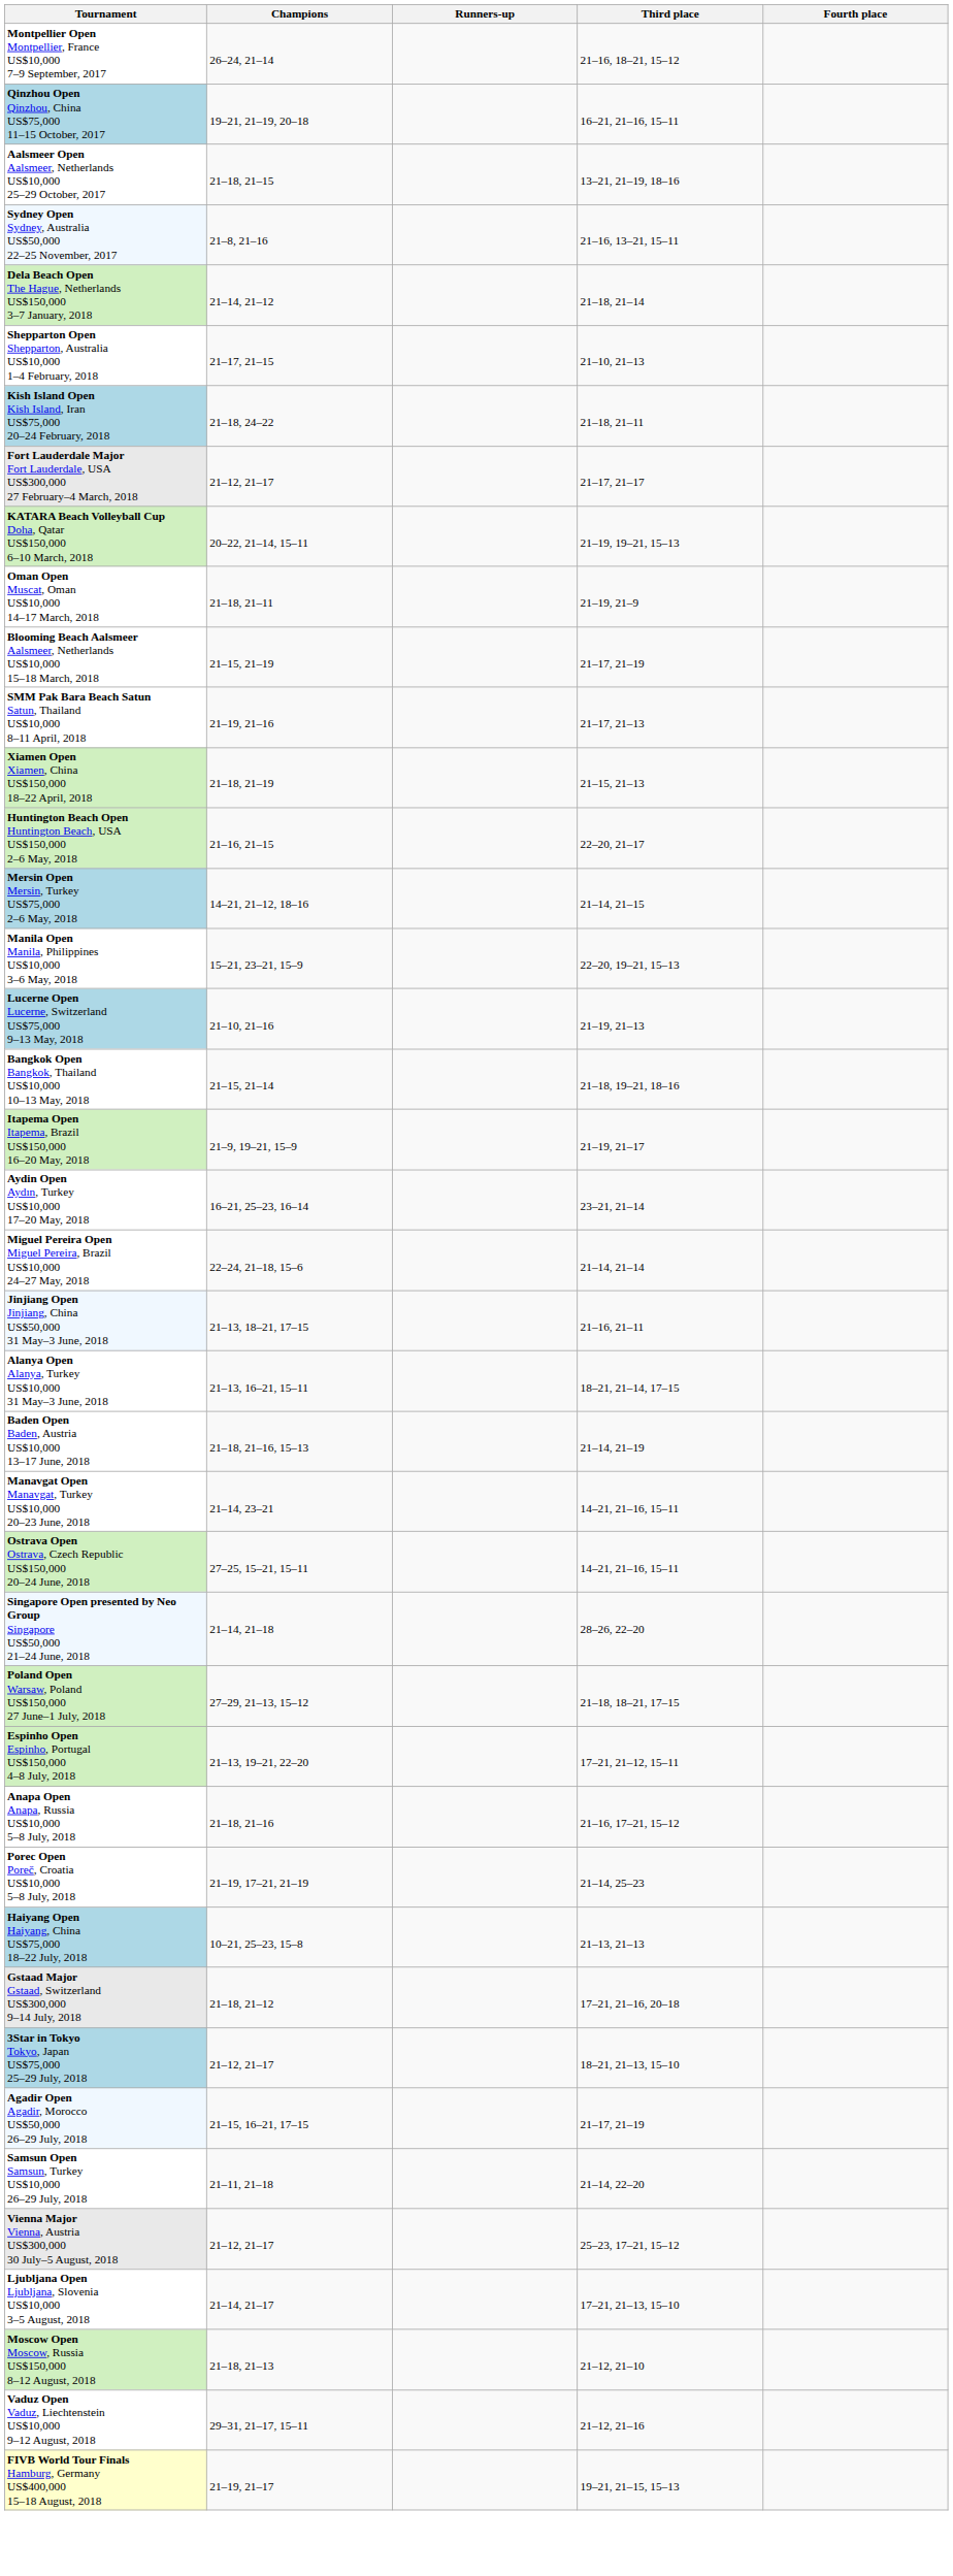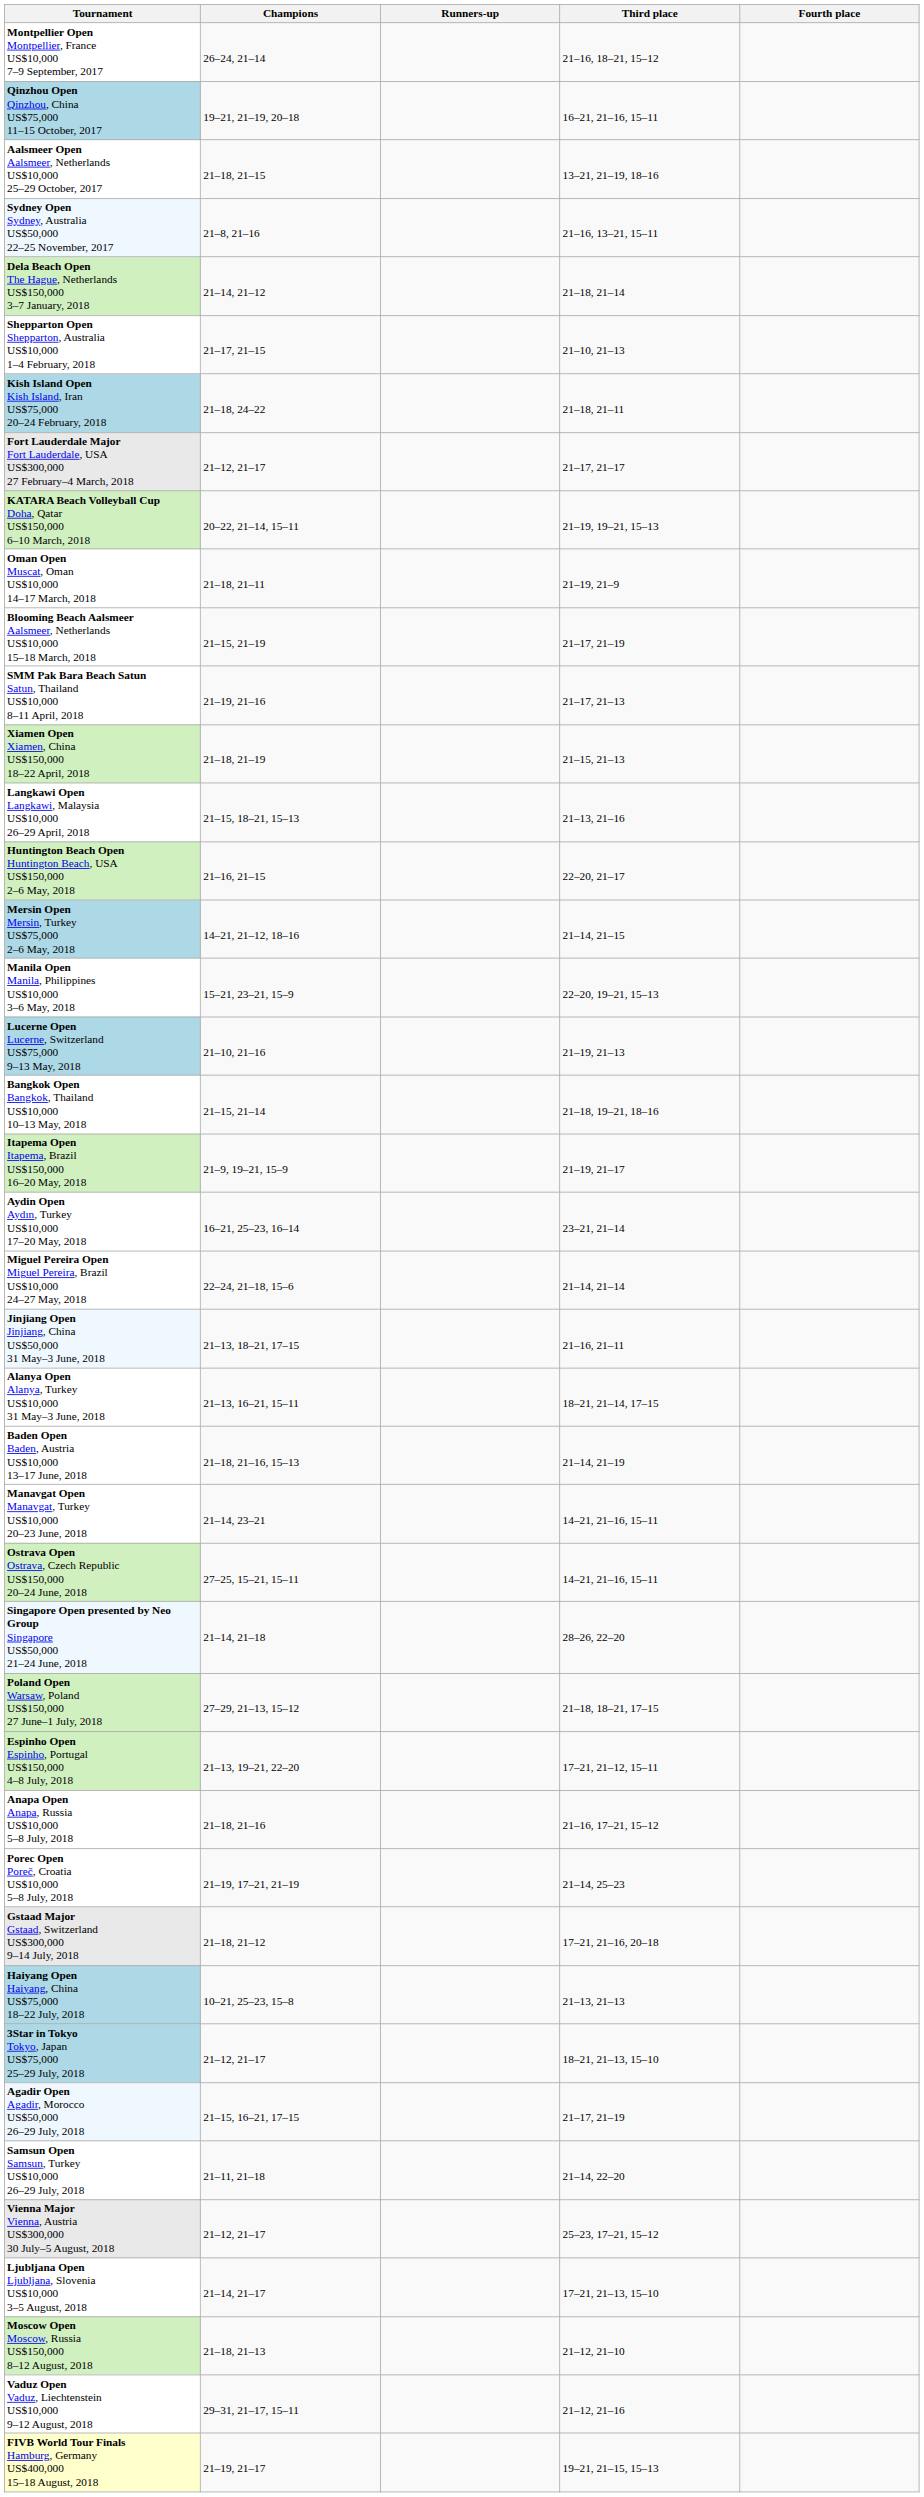 <table class=wikitable style=font-size:85%>
 <tr>
 <th width=230>Tournament</th>
 <th width=210>Champions</th>
 <th width=210>Runners-up</th>
 <th width=210>Third place</th>
 <th width=210>Fourth place</th>
 </tr>
 <tr valign=top>
 <td style="background:#ffffff;"><strong>Montpellier Open</strong><br><a href='#'>Montpellier</a>, France<br>US$10,000<br>7–9 September, 2017</td>
 <td><br><br>26–24, 21–14</td>
 <td><br></td>
 <td><br><br>21–16, 18–21, 15–12</td>
 <td><br></td>
 </tr>
 <tr valign=top>
 <td style="background:lightblue;"><strong>Qinzhou Open</strong><br><a href='#'>Qinzhou</a>, China<br>US$75,000<br>11–15 October, 2017</td>
 <td><br><br>19–21, 21–19, 20–18</td>
 <td><br></td>
 <td><br><br>16–21, 21–16, 15–11</td>
 <td><br></td>
 </tr>
 <tr valign=top>
 <td style="background:#ffffff;"><strong>Aalsmeer Open</strong><br><a href='#'>Aalsmeer</a>, Netherlands<br>US$10,000<br>25–29 October, 2017</td>
 <td><br><br>21–18, 21–15</td>
 <td><br></td>
 <td><br><br>13–21, 21–19, 18–16</td>
 <td><br></td>
 </tr>
 <tr valign=top>
 <td style="background:#f0f8ff;"><strong>Sydney Open</strong><br><a href='#'>Sydney</a>, Australia<br>US$50,000<br>22–25 November, 2017</td>
 <td><br><br>21–8, 21–16</td>
 <td><br></td>
 <td><br><br>21–16, 13–21, 15–11</td>
 <td><br></td>
 </tr>
 <tr valign=top>
 <td style="background:#d0f0c0;"><strong>Dela Beach Open</strong><br><a href='#'>The Hague</a>, Netherlands<br>US$150,000<br>3–7 January, 2018</td>
 <td><br><br>21–14, 21–12</td>
 <td><br></td>
 <td><br><br>21–18, 21–14</td>
 <td><br></td>
 </tr>
 <tr valign=top>
 <td style="background:#ffffff;"><strong>Shepparton Open</strong><br><a href='#'>Shepparton</a>, Australia<br>US$10,000<br>1–4 February, 2018</td>
 <td><br><br>21–17, 21–15</td>
 <td><br></td>
 <td><br><br>21–10, 21–13</td>
 <td><br></td>
 </tr>
 <tr valign=top>
 <td style="background:lightblue;"><strong>Kish Island Open</strong><br><a href='#'>Kish Island</a>, Iran<br>US$75,000<br>20–24 February, 2018</td>
 <td><br><br>21–18, 24–22</td>
 <td><br></td>
 <td><br><br>21–18, 21–11</td>
 <td><br></td>
 </tr>
 <tr valign=top>
 <td style="background:#E9E9E9;"><strong>Fort Lauderdale Major</strong><br><a href='#'>Fort Lauderdale</a>, USA<br>US$300,000<br>27 February–4 March, 2018</td>
 <td><br><br>21–12, 21–17</td>
 <td><br></td>
 <td><br><br>21–17, 21–17</td>
 <td><br></td>
 </tr>
 <tr valign=top>
 <td style="background:#d0f0c0;"><strong>KATARA Beach Volleyball Cup</strong><br><a href='#'>Doha</a>, Qatar<br>US$150,000<br>6–10 March, 2018</td>
 <td><br><br>20–22, 21–14, 15–11</td>
 <td><br></td>
 <td><br><br>21–19, 19–21, 15–13</td>
 <td><br></td>
 </tr>
 <tr valign=top>
 <td style="background:#ffffff;"><strong>Oman Open</strong><br><a href='#'>Muscat</a>, Oman<br>US$10,000<br>14–17 March, 2018</td>
 <td><br><br>21–18, 21–11</td>
 <td><br></td>
 <td><br><br>21–19, 21–9</td>
 <td><br></td>
 </tr>
 <tr valign=top>
 <td style="background:#ffffff;"><strong>Blooming Beach Aalsmeer</strong><br><a href='#'>Aalsmeer</a>, Netherlands<br>US$10,000<br>15–18 March, 2018</td>
 <td><br><br>21–15, 21–19</td>
 <td><br></td>
 <td><br><br>21–17, 21–19</td>
 <td><br></td>
 </tr>
 <tr valign=top>
 <td style="background:#ffffff;"><strong>SMM Pak Bara Beach Satun</strong><br><a href='#'>Satun</a>, Thailand<br>US$10,000<br>8–11 April, 2018</td>
 <td><br><br>21–19, 21–16</td>
 <td><br></td>
 <td><br><br>21–17, 21–13</td>
 <td><br></td>
 </tr>
 <tr valign=top>
 <td style="background:#d0f0c0;"><strong>Xiamen Open</strong><br><a href='#'>Xiamen</a>, China<br>US$150,000<br>18–22 April, 2018</td>
 <td><br><br>21–18, 21–19</td>
 <td><br></td>
 <td><br><br>21–15, 21–13</td>
+<td><br></td>
+</tr>
+<tr valign=top>
+<td style="background:#ffffff;"><strong>Langkawi Open</strong><br><a href='#'>Langkawi</a>, Malaysia<br>US$10,000<br>26–29 April, 2018</td>
+<td><br><br>21–15, 18–21, 15–13</td>
+<td><br></td>
+<td><br><br>21–13, 21–16</td>
 <td><br></td>
 </tr>
 <tr valign=top>
 <td style="background:#d0f0c0;"><strong>Huntington Beach Open</strong><br><a href='#'>Huntington Beach</a>, USA<br>US$150,000<br>2–6 May, 2018</td>
 <td><br><br>21–16, 21–15</td>
 <td><br></td>
 <td><br><br>22–20, 21–17</td>
 <td><br></td>
 </tr>
 <tr valign=top>
 <td style="background:lightblue;"><strong>Mersin Open</strong><br><a href='#'>Mersin</a>, Turkey<br>US$75,000<br>2–6 May, 2018</td>
 <td><br><br>14–21, 21–12, 18–16</td>
 <td><br></td>
 <td><br><br>21–14, 21–15</td>
 <td><br></td>
 </tr>
 <tr valign=top>
 <td style="background:#ffffff;"><strong>Manila Open</strong><br><a href='#'>Manila</a>, Philippines<br>US$10,000<br>3–6 May, 2018</td>
 <td><br><br>15–21, 23–21, 15–9</td>
 <td><br></td>
 <td><br><br>22–20, 19–21, 15–13</td>
 <td><br></td>
 </tr>
 <tr valign=top>
 <td style="background:lightblue;"><strong>Lucerne Open</strong><br><a href='#'>Lucerne</a>, Switzerland<br>US$75,000<br>9–13 May, 2018</td>
 <td><br><br>21–10, 21–16</td>
 <td><br></td>
 <td><br><br>21–19, 21–13</td>
 <td><br></td>
 </tr>
 <tr valign=top>
 <td style="background:#ffffff;"><strong>Bangkok Open</strong><br><a href='#'>Bangkok</a>, Thailand<br>US$10,000<br>10–13 May, 2018</td>
 <td><br><br>21–15, 21–14</td>
 <td><br></td>
 <td><br><br>21–18, 19–21, 18–16</td>
 <td><br></td>
 </tr>
 <tr valign=top>
 <td style="background:#d0f0c0;"><strong>Itapema Open</strong><br><a href='#'>Itapema</a>, Brazil<br>US$150,000<br>16–20 May, 2018</td>
 <td><br><br>21–9, 19–21, 15–9</td>
 <td><br></td>
 <td><br><br>21–19, 21–17</td>
 <td><br></td>
 </tr>
 <tr valign=top>
 <td style="background:#ffffff;"><strong>Aydin Open</strong><br><a href='#'>Aydın</a>, Turkey<br>US$10,000<br>17–20 May, 2018</td>
 <td><br><br>16–21, 25–23, 16–14</td>
 <td><br></td>
 <td><br><br>23–21, 21–14</td>
 <td><br></td>
 </tr>
 <tr valign=top>
 <td style="background:#ffffff;"><strong>Miguel Pereira Open</strong><br><a href='#'>Miguel Pereira</a>, Brazil<br>US$10,000<br>24–27 May, 2018</td>
 <td><br><br>22–24, 21–18, 15–6</td>
 <td><br></td>
 <td><br><br>21–14, 21–14</td>
 <td><br></td>
 </tr>
 <tr valign=top>
 <td style="background:#f0f8ff;"><strong>Jinjiang Open</strong><br><a href='#'>Jinjiang</a>, China<br>US$50,000<br>31 May–3 June, 2018</td>
 <td><br><br>21–13, 18–21, 17–15</td>
 <td><br></td>
 <td><br><br>21–16, 21–11</td>
 <td><br></td>
 </tr>
 <tr valign=top>
 <td style="background:#ffffff;"><strong>Alanya Open</strong><br><a href='#'>Alanya</a>, Turkey<br>US$10,000<br>31 May–3 June, 2018</td>
 <td><br><br>21–13, 16–21, 15–11</td>
 <td><br></td>
 <td><br><br>18–21, 21–14, 17–15</td>
 <td><br></td>
 </tr>
 <tr valign=top>
 <td style="background:#ffffff;"><strong>Baden Open</strong><br><a href='#'>Baden</a>, Austria<br>US$10,000<br>13–17 June, 2018</td>
 <td><br><br>21–18, 21–16, 15–13</td>
 <td><br></td>
 <td><br><br>21–14, 21–19</td>
 <td><br></td>
 </tr>
 <tr valign=top>
 <td style="background:#ffffff;"><strong>Manavgat Open</strong><br><a href='#'>Manavgat</a>, Turkey<br>US$10,000<br>20–23 June, 2018</td>
 <td><br><br>21–14, 23–21</td>
 <td><br></td>
 <td><br><br>14–21, 21–16, 15–11</td>
 <td><br></td>
 </tr>
 <tr valign=top>
 <td style="background:#d0f0c0;"><strong>Ostrava Open</strong><br><a href='#'>Ostrava</a>, Czech Republic<br>US$150,000<br>20–24 June, 2018</td>
 <td><br><br>27–25, 15–21, 15–11</td>
 <td><br></td>
 <td><br><br>14–21, 21–16, 15–11</td>
 <td><br></td>
 </tr>
 <tr valign=top>
 <td style="background:#f0f8ff;"><strong>Singapore Open presented by Neo Group</strong><br><a href='#'>Singapore</a><br>US$50,000<br>21–24 June, 2018</td>
 <td><br><br>21–14, 21–18</td>
 <td><br></td>
 <td><br><br>28–26, 22–20</td>
 <td><br></td>
 </tr>
 <tr valign=top>
 <td style="background:#d0f0c0;"><strong>Poland Open</strong><br><a href='#'>Warsaw</a>, Poland<br>US$150,000<br>27 June–1 July, 2018</td>
 <td><br><br>27–29, 21–13, 15–12</td>
 <td><br></td>
 <td><br><br>21–18, 18–21, 17–15</td>
 <td><br></td>
 </tr>
 <tr valign=top>
 <td style="background:#d0f0c0;"><strong>Espinho Open</strong><br><a href='#'>Espinho</a>, Portugal<br>US$150,000<br>4–8 July, 2018</td>
 <td><br><br>21–13, 19–21, 22–20</td>
 <td><br></td>
 <td><br><br>17–21, 21–12, 15–11</td>
 <td><br></td>
 </tr>
 <tr valign=top>
 <td style="background:#ffffff;"><strong>Anapa Open</strong><br><a href='#'>Anapa</a>, Russia<br>US$10,000<br>5–8 July, 2018</td>
 <td><br><br>21–18, 21–16</td>
 <td><br></td>
 <td><br><br>21–16, 17–21, 15–12</td>
 <td><br></td>
 </tr>
 <tr valign=top>
 <td style="background:#ffffff;"><strong>Porec Open</strong><br><a href='#'>Poreč</a>, Croatia<br>US$10,000<br>5–8 July, 2018</td>
 <td><br><br>21–19, 17–21, 21–19</td>
 <td><br></td>
 <td><br><br>21–14, 25–23</td>
 <td><br></td>
 </tr>
 <tr valign=top>
+<td style="background:#E9E9E9;"><strong>Gstaad Major</strong><br><a href='#'>Gstaad</a>, Switzerland<br>US$300,000<br>9–14 July, 2018</td>
+<td><br><br>21–18, 21–12</td>
+<td><br></td>
+<td><br><br>17–21, 21–16, 20–18</td>
+<td><br></td>
+</tr>
+<tr valign=top>
 <td style="background:lightblue;"><strong>Haiyang Open</strong><br><a href='#'>Haiyang</a>, China<br>US$75,000<br>18–22 July, 2018</td>
 <td><br><br>10–21, 25–23, 15–8</td>
 <td><br></td>
 <td><br><br>21–13, 21–13</td>
-<td><br></td>
-</tr>
-<tr valign=top>
-<td style="background:#E9E9E9;"><strong>Gstaad Major</strong><br><a href='#'>Gstaad</a>, Switzerland<br>US$300,000<br>9–14 July, 2018</td>
-<td><br><br>21–18, 21–12</td>
-<td><br></td>
-<td><br><br>17–21, 21–16, 20–18</td>
 <td><br></td>
 </tr>
 <tr valign=top>
 <td style="background:lightblue;"><strong>3Star in Tokyo</strong><br><a href='#'>Tokyo</a>, Japan<br>US$75,000<br>25–29 July, 2018</td>
 <td><br><br>21–12, 21–17</td>
 <td><br></td>
 <td><br><br>18–21, 21–13, 15–10</td>
 <td><br></td>
 </tr>
 <tr valign=top>
 <td style="background:#f0f8ff;"><strong>Agadir Open</strong><br><a href='#'>Agadir</a>, Morocco<br>US$50,000<br>26–29 July, 2018</td>
 <td><br><br>21–15, 16–21, 17–15</td>
 <td><br></td>
 <td><br><br>21–17, 21–19</td>
 <td><br></td>
 </tr>
 <tr valign=top>
 <td style="background:#ffffff;"><strong>Samsun Open</strong><br><a href='#'>Samsun</a>, Turkey<br>US$10,000<br>26–29 July, 2018</td>
 <td><br><br>21–11, 21–18</td>
 <td><br></td>
 <td><br><br>21–14, 22–20</td>
 <td><br></td>
 </tr>
 <tr valign=top>
 <td style="background:#E9E9E9;"><strong>Vienna Major</strong><br><a href='#'>Vienna</a>, Austria<br>US$300,000<br>30 July–5 August, 2018</td>
 <td><br><br>21–12, 21–17</td>
 <td><br></td>
 <td><br><br>25–23, 17–21, 15–12</td>
 <td><br></td>
 </tr>
 <tr valign=top>
 <td style="background:#ffffff;"><strong>Ljubljana Open</strong><br><a href='#'>Ljubljana</a>, Slovenia<br>US$10,000<br>3–5 August, 2018</td>
 <td><br><br>21–14, 21–17</td>
 <td><br></td>
 <td><br><br>17–21, 21–13, 15–10</td>
 <td><br></td>
 </tr>
 <tr valign=top>
 <td style="background:#d0f0c0;"><strong>Moscow Open</strong><br><a href='#'>Moscow</a>, Russia<br>US$150,000<br>8–12 August, 2018</td>
 <td><br><br>21–18, 21–13</td>
 <td><br></td>
 <td><br><br>21–12, 21–10</td>
 <td><br></td>
 </tr>
 <tr valign=top>
 <td style="background:#ffffff;"><strong>Vaduz Open</strong><br><a href='#'>Vaduz</a>, Liechtenstein<br>US$10,000<br>9–12 August, 2018</td>
 <td><br><br>29–31, 21–17, 15–11</td>
 <td><br></td>
 <td><br><br>21–12, 21–16</td>
 <td><br></td>
 </tr>
 <tr valign=top>
 <td style="background:#ffffcc;"><strong>FIVB World Tour Finals</strong><br><a href='#'>Hamburg</a>, Germany<br>US$400,000<br>15–18 August, 2018</td>
 <td><br><br>21–19, 21–17</td>
 <td><br></td>
 <td><br><br>19–21, 21–15, 15–13</td>
 <td><br></td>
 </tr>
 </table>
